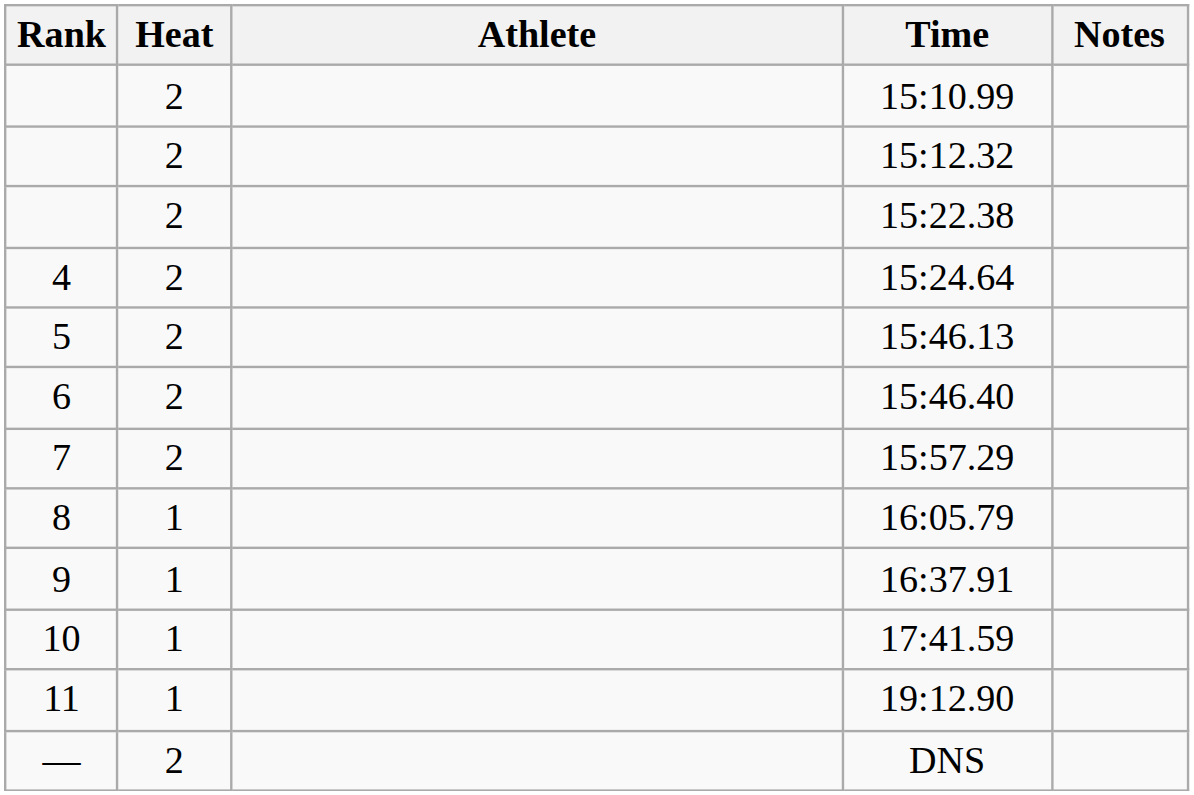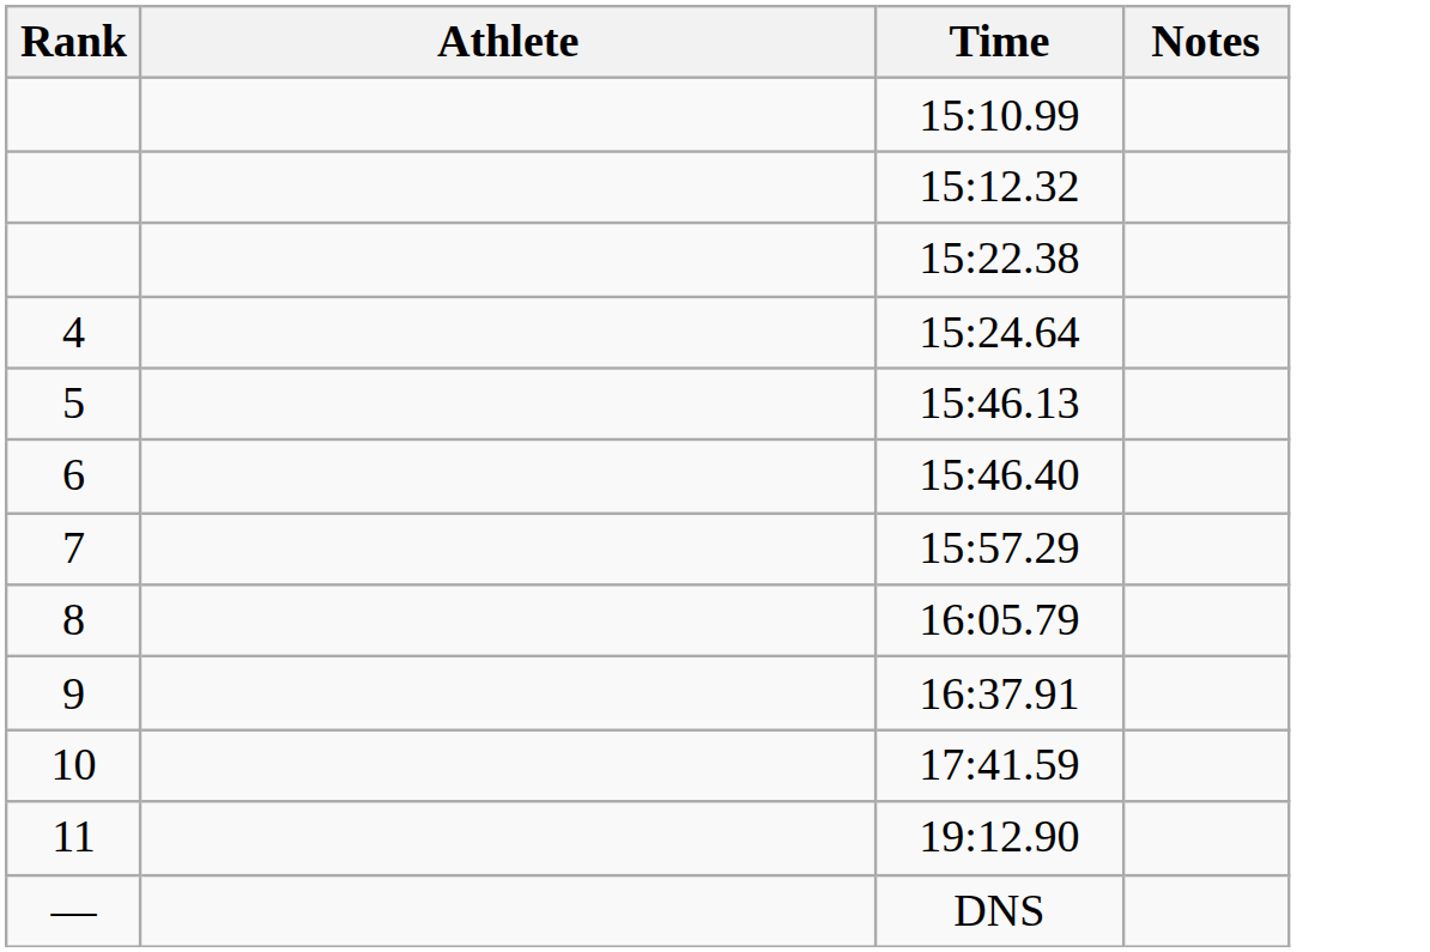 <table class="wikitable" style="text-align:center">
 <tr>
 <th width=40>Rank</th>
-<th width=40>Heat</th>
 <th width=250>Athlete</th>
 <th width=80>Time</th>
 <th width=50>Notes</th>
 </tr>
 <tr>
 <td></td>
-<td>2</td>
 <td align=left></td>
 <td>15:10.99</td>
 <td></td>
 </tr>
 <tr>
 <td></td>
-<td>2</td>
 <td align=left></td>
 <td>15:12.32</td>
 <td></td>
 </tr>
 <tr>
 <td></td>
-<td>2</td>
 <td align=left></td>
 <td>15:22.38</td>
 <td></td>
 </tr>
 <tr>
 <td>4</td>
-<td>2</td>
 <td align=left></td>
 <td>15:24.64</td>
 <td></td>
 </tr>
 <tr>
 <td>5</td>
-<td>2</td>
 <td align=left></td>
 <td>15:46.13</td>
 <td></td>
 </tr>
 <tr>
 <td>6</td>
-<td>2</td>
 <td align=left></td>
 <td>15:46.40</td>
 <td></td>
 </tr>
 <tr>
 <td>7</td>
-<td>2</td>
 <td align=left></td>
 <td>15:57.29</td>
 <td></td>
 </tr>
 <tr>
 <td>8</td>
-<td>1</td>
 <td align=left></td>
 <td>16:05.79</td>
 <td></td>
 </tr>
 <tr>
 <td>9</td>
-<td>1</td>
 <td align=left></td>
 <td>16:37.91</td>
 <td></td>
 </tr>
 <tr>
 <td>10</td>
-<td>1</td>
 <td align=left></td>
 <td>17:41.59</td>
 <td></td>
 </tr>
 <tr>
 <td>11</td>
-<td>1</td>
 <td align=left></td>
 <td>19:12.90</td>
 <td></td>
 </tr>
 <tr>
 <td>—</td>
-<td>2</td>
 <td align=left></td>
 <td>DNS</td>
 <td></td>
 </tr>
 </table>
